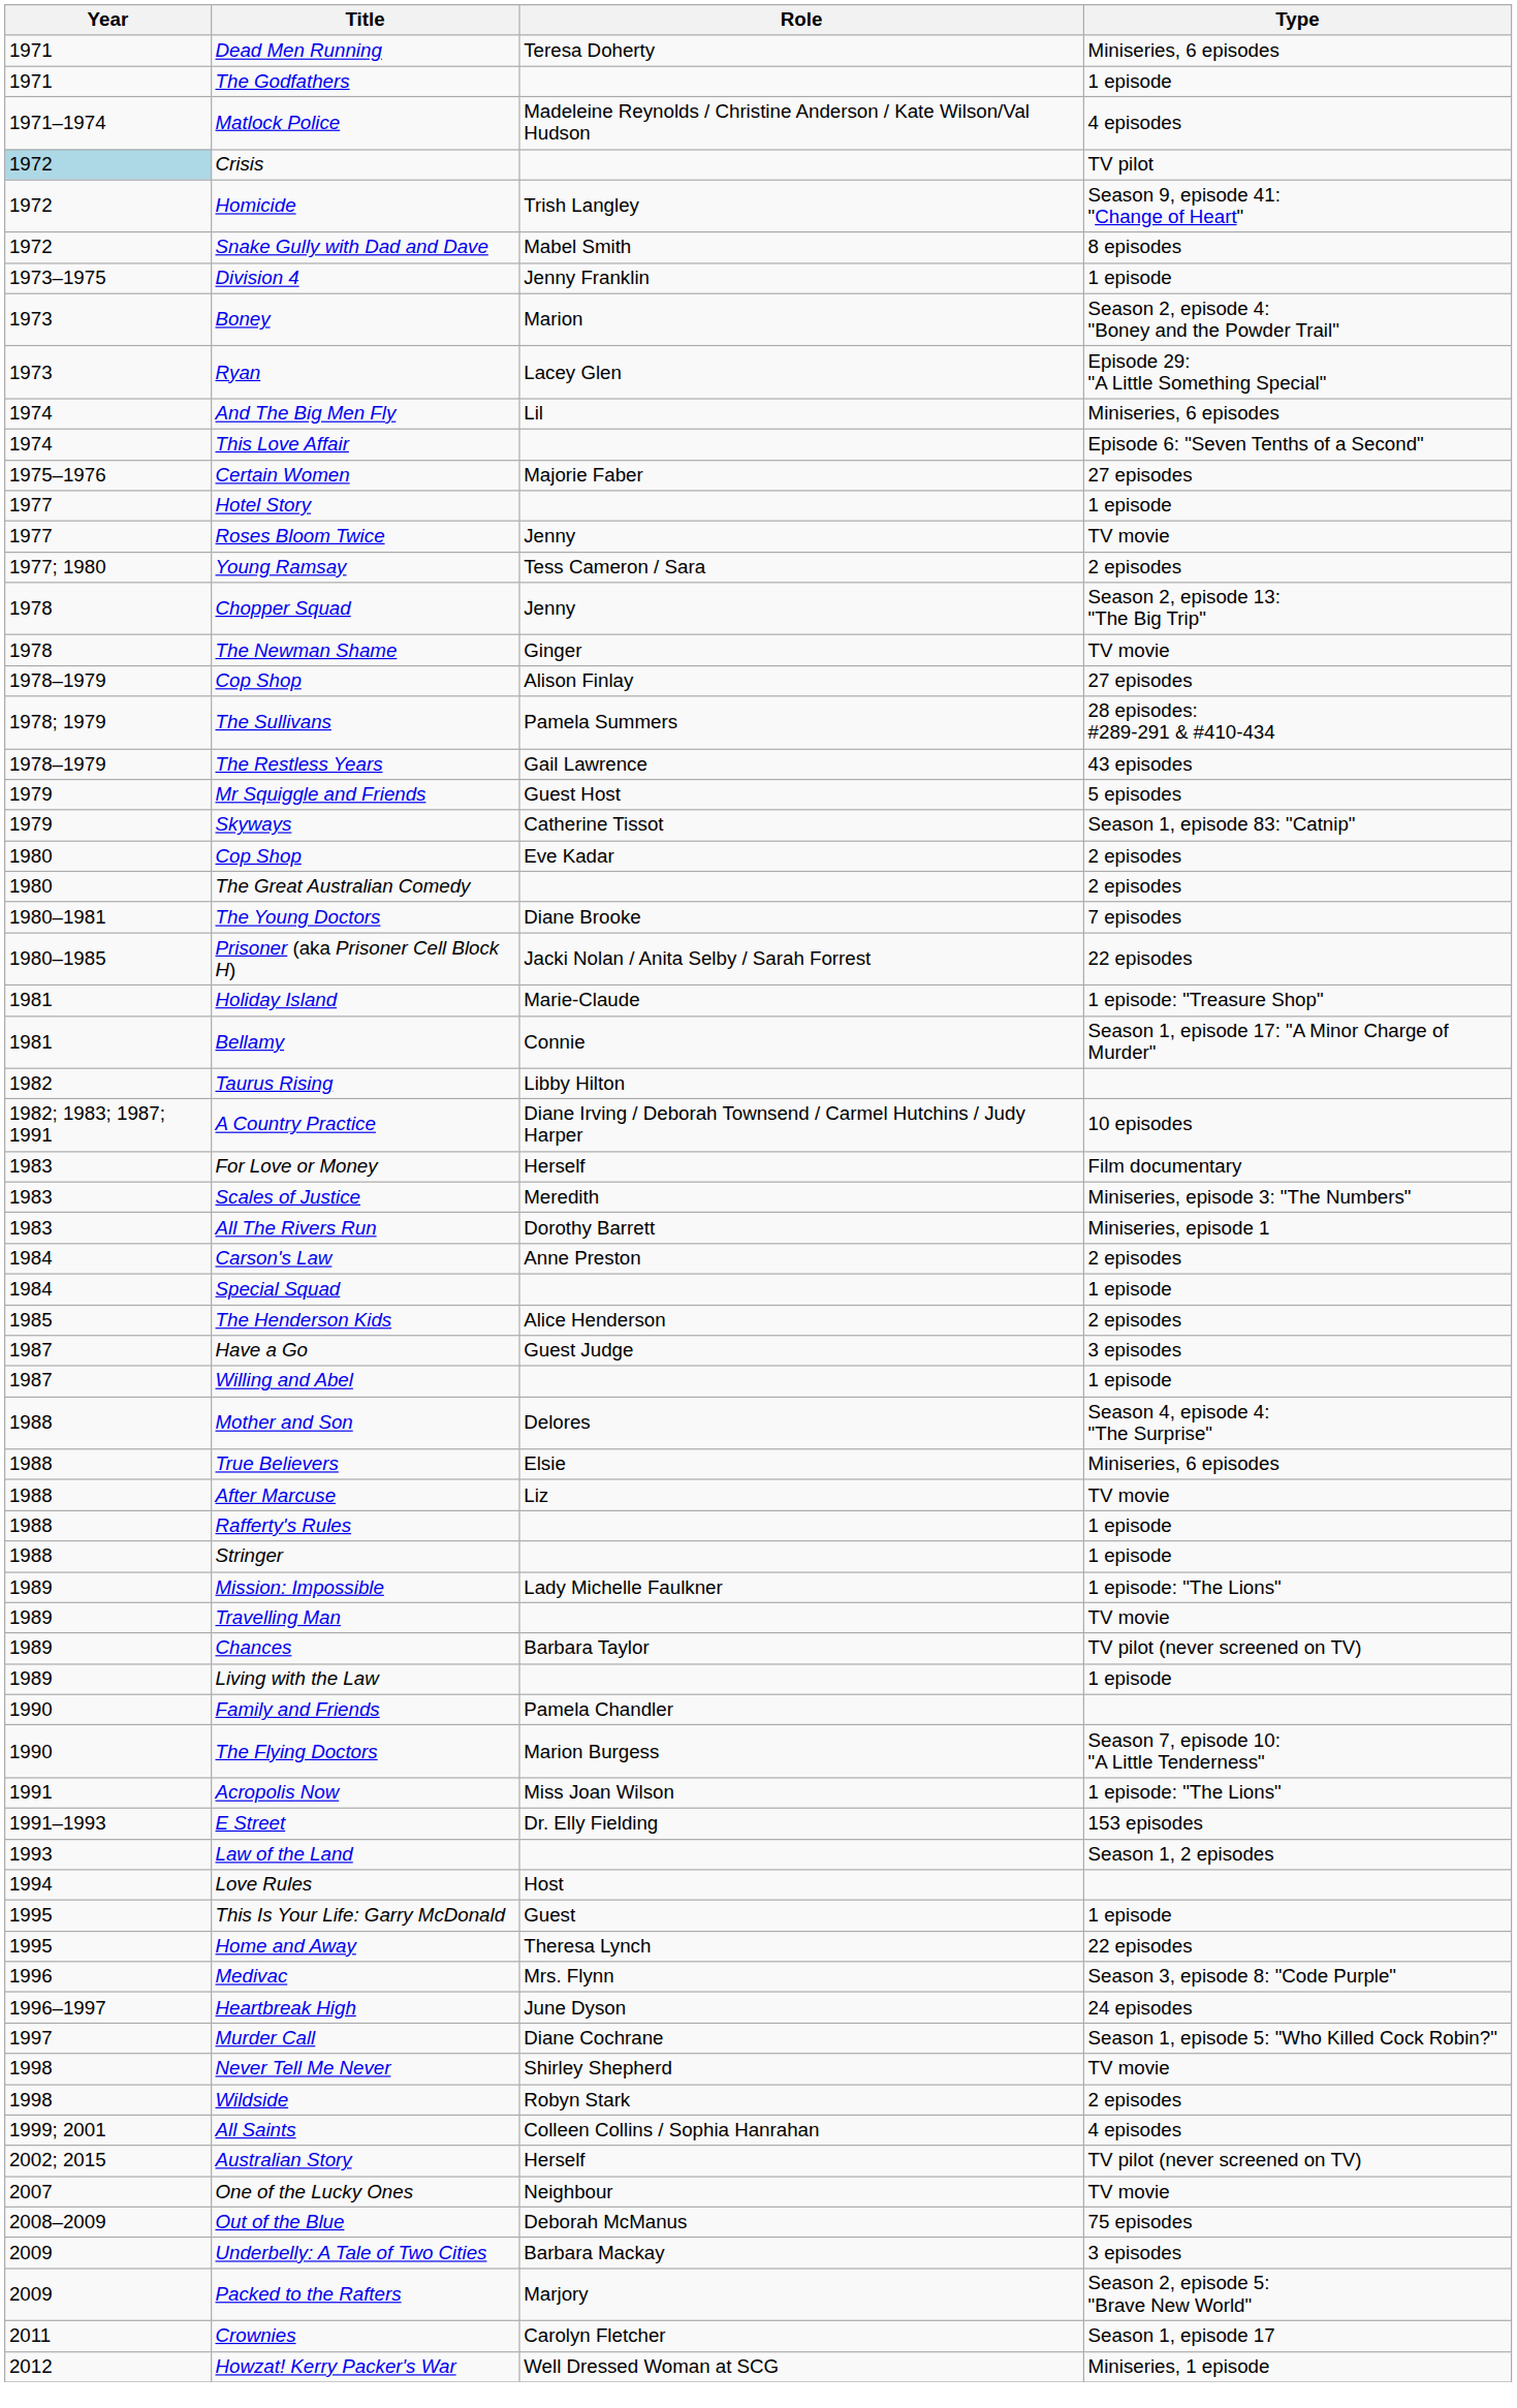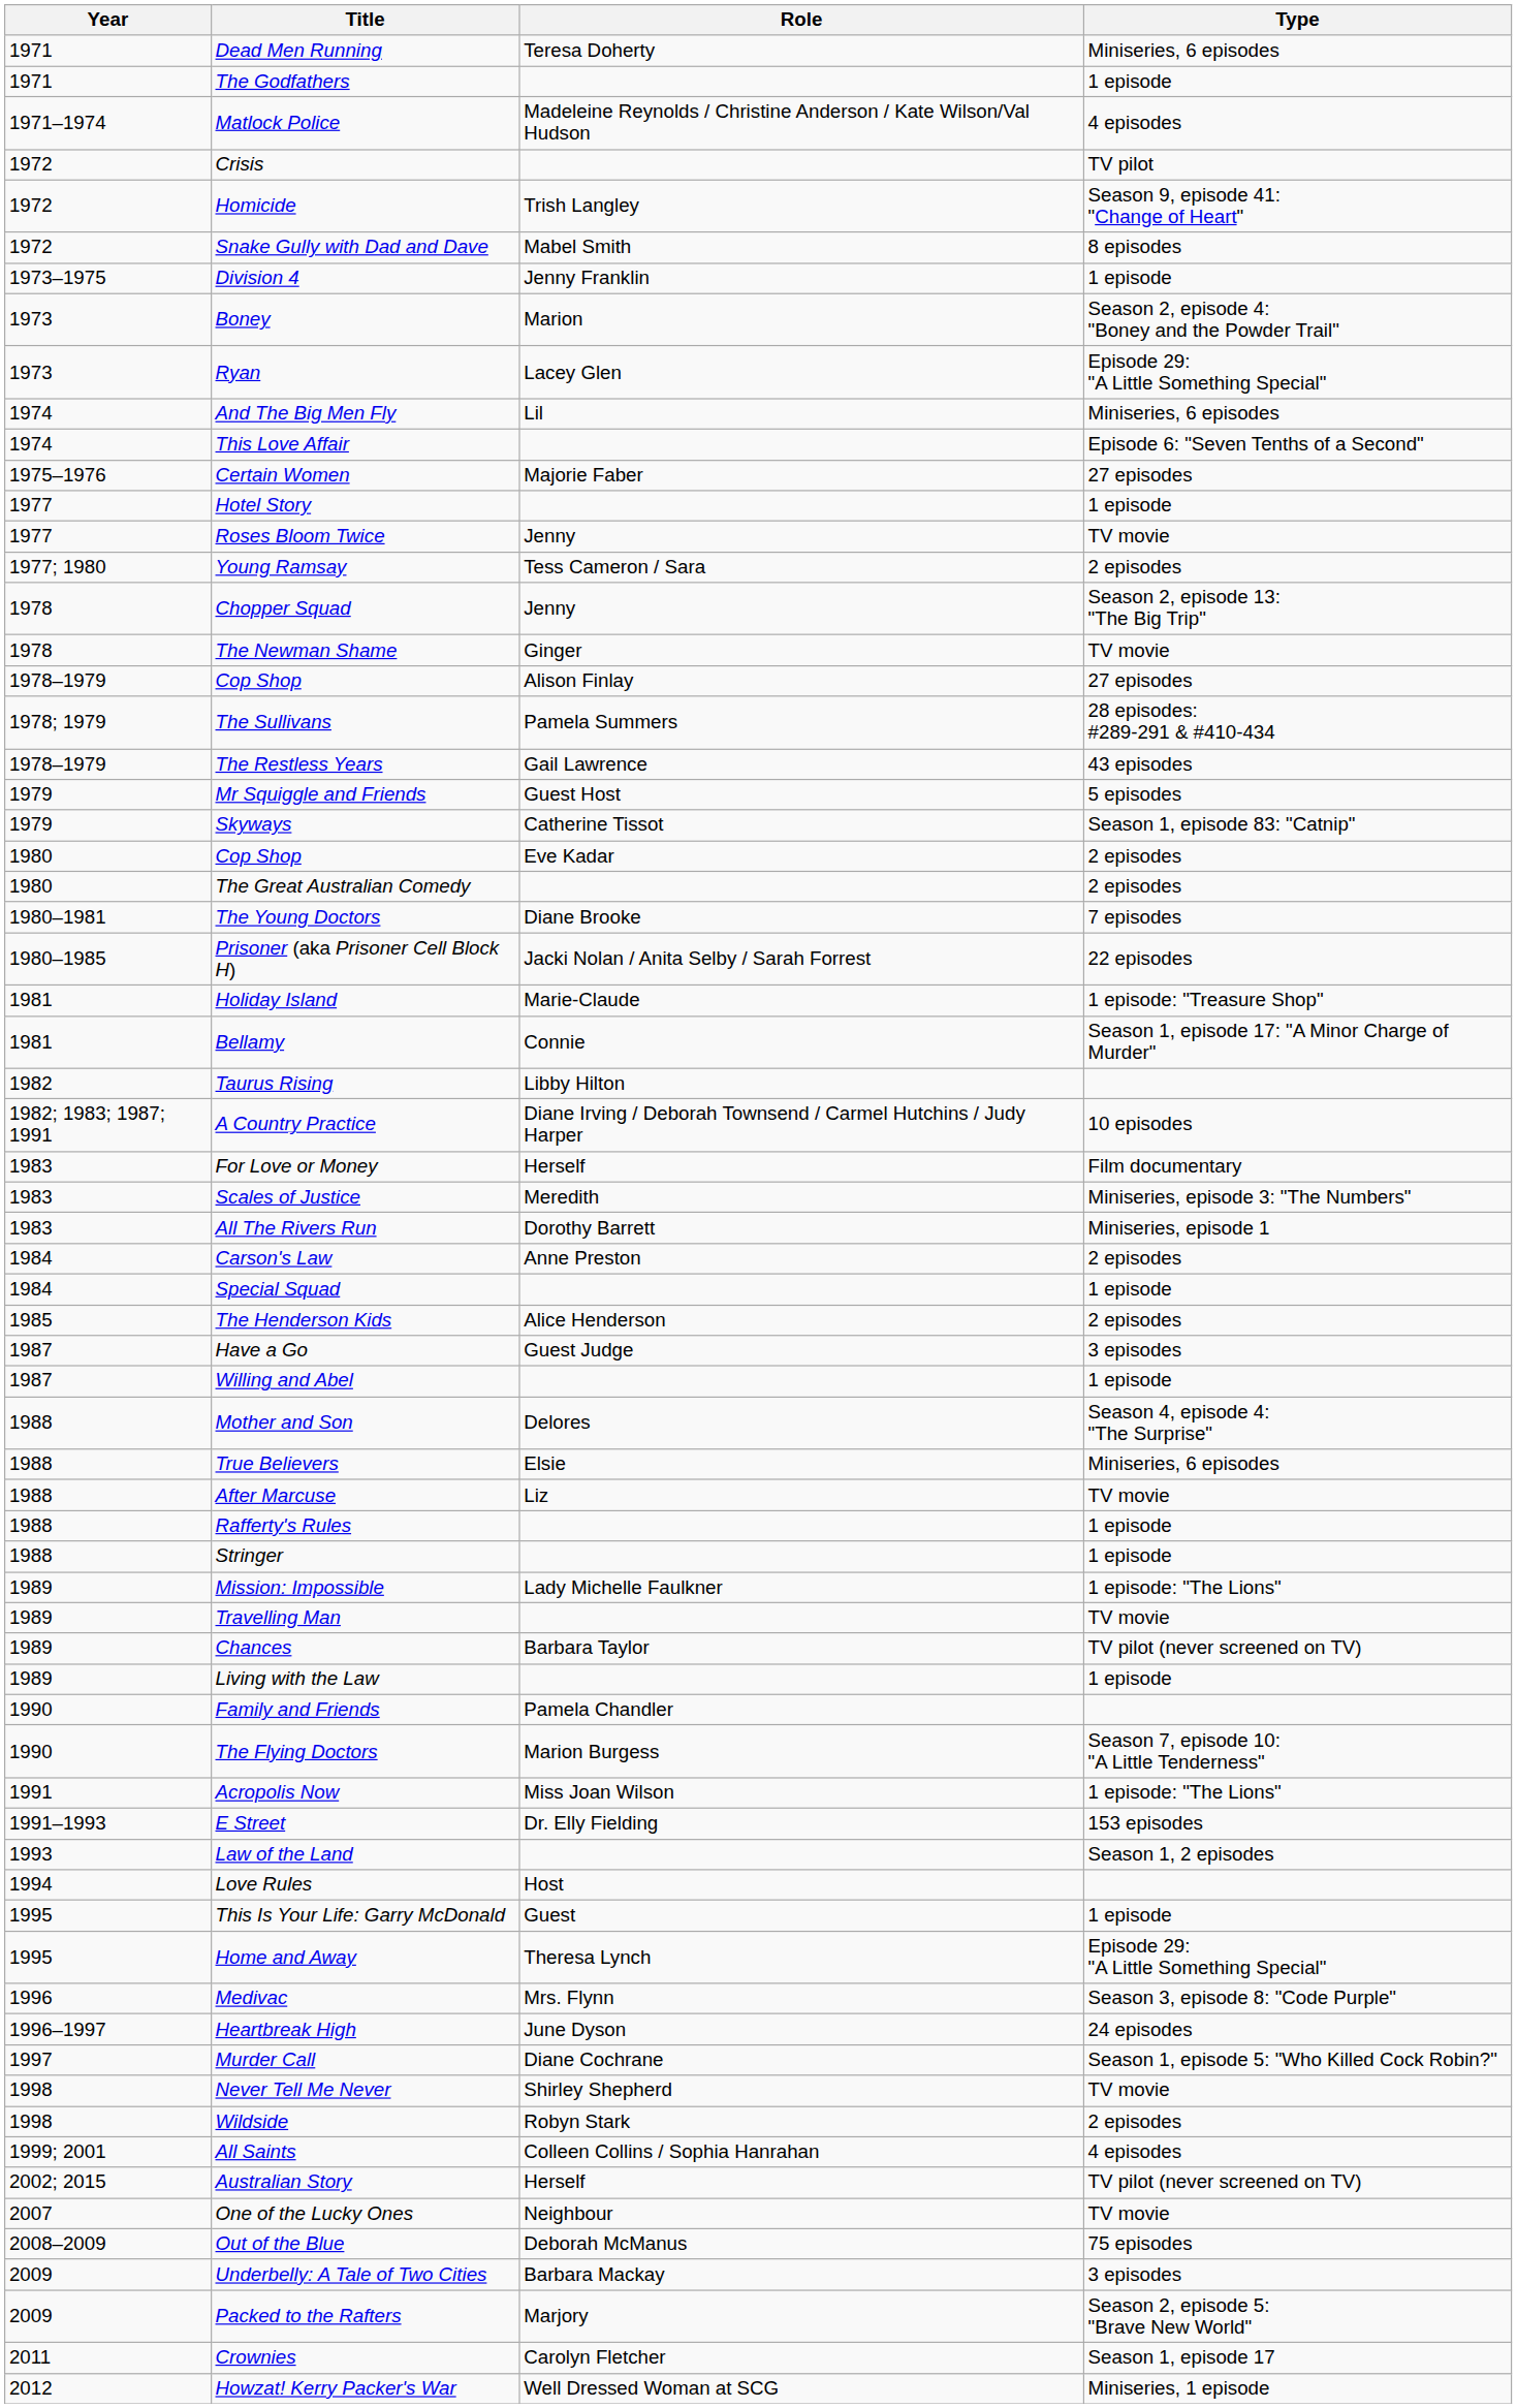 <table class="wikitable">
 <tr>
 <th>Year</th>
 <th>Title</th>
 <th>Role</th>
 <th>Type</th>
 </tr>
 <tr>
 <td>1971</td>
 <td><em><a href='#'>Dead Men Running</a></em></td>
 <td>Teresa Doherty</td>
 <td>Miniseries, 6 episodes</td>
 </tr>
 <tr>
 <td>1971</td>
 <td><em><a href='#'>The Godfathers</a></em></td>
 <td></td>
 <td>1 episode</td>
 </tr>
 <tr>
 <td>1971–1974</td>
 <td><em><a href='#'>Matlock Police</a></em></td>
 <td>Madeleine Reynolds / Christine Anderson / Kate Wilson/Val Hudson</td>
 <td>4 episodes</td>
 </tr>
 <tr>
-<td style="background: lightblue;">1972</td>
+<td>1972</td>
 <td><em>Crisis</em></td>
 <td></td>
 <td>TV pilot</td>
 </tr>
 <tr>
 <td>1972</td>
 <td><em><a href='#'>Homicide</a></em></td>
 <td>Trish Langley</td>
 <td>Season 9, episode 41: <br>"<a href='#'>Change of Heart</a>"</td>
 </tr>
 <tr>
 <td>1972</td>
 <td><em><a href='#'>Snake Gully with Dad and Dave</a></em></td>
 <td>Mabel Smith</td>
 <td>8 episodes</td>
 </tr>
 <tr>
 <td>1973–1975</td>
 <td><em><a href='#'>Division 4</a></em></td>
 <td>Jenny Franklin</td>
 <td>1 episode</td>
 </tr>
 <tr>
 <td>1973</td>
 <td><em><a href='#'>Boney</a></em></td>
 <td>Marion</td>
 <td>Season 2, episode 4: <br>"Boney and the Powder Trail"</td>
 </tr>
 <tr>
 <td>1973</td>
 <td><em><a href='#'>Ryan</a></em></td>
 <td>Lacey Glen</td>
 <td>Episode 29: <br>"A Little Something Special"</td>
 </tr>
 <tr>
 <td>1974</td>
 <td><em><a href='#'>And The Big Men Fly</a></em></td>
 <td>Lil</td>
 <td>Miniseries, 6 episodes</td>
 </tr>
 <tr>
 <td>1974</td>
 <td><em><a href='#'>This Love Affair</a></em></td>
 <td></td>
 <td>Episode 6: "Seven Tenths of a Second"</td>
 </tr>
 <tr>
 <td>1975–1976</td>
 <td><em><a href='#'>Certain Women</a></em></td>
 <td>Majorie Faber</td>
 <td>27 episodes</td>
 </tr>
 <tr>
 <td>1977</td>
 <td><em><a href='#'>Hotel Story</a></em></td>
 <td></td>
 <td>1 episode</td>
 </tr>
 <tr>
 <td>1977</td>
 <td><em><a href='#'>Roses Bloom Twice</a></em></td>
 <td>Jenny</td>
 <td>TV movie</td>
 </tr>
 <tr>
 <td>1977; 1980</td>
 <td><em><a href='#'>Young Ramsay</a></em></td>
 <td>Tess Cameron / Sara</td>
 <td>2 episodes</td>
 </tr>
 <tr>
 <td>1978</td>
 <td><em><a href='#'>Chopper Squad</a></em></td>
 <td>Jenny</td>
 <td>Season 2, episode 13: <br>"The Big Trip"</td>
 </tr>
 <tr>
 <td>1978</td>
 <td><em><a href='#'>The Newman Shame</a></em></td>
 <td>Ginger</td>
 <td>TV movie</td>
 </tr>
 <tr>
 <td>1978–1979</td>
 <td><em><a href='#'>Cop Shop</a></em></td>
 <td>Alison Finlay</td>
 <td>27 episodes</td>
 </tr>
 <tr>
 <td>1978; 1979</td>
 <td><em><a href='#'>The Sullivans</a></em></td>
 <td>Pamela Summers</td>
 <td>28 episodes: <br> #289-291 & #410-434</td>
 </tr>
 <tr>
 <td>1978–1979</td>
 <td><em><a href='#'>The Restless Years</a></em></td>
 <td>Gail Lawrence</td>
 <td>43 episodes</td>
 </tr>
 <tr>
 <td>1979</td>
 <td><em><a href='#'>Mr Squiggle and Friends</a></em></td>
 <td>Guest Host</td>
 <td>5 episodes</td>
 </tr>
 <tr>
 <td>1979</td>
 <td><em><a href='#'>Skyways</a></em></td>
 <td>Catherine Tissot</td>
 <td>Season 1, episode 83: "Catnip"</td>
 </tr>
 <tr>
 <td>1980</td>
 <td><em><a href='#'>Cop Shop</a></em></td>
 <td>Eve Kadar</td>
 <td>2 episodes</td>
 </tr>
 <tr>
 <td>1980</td>
 <td><em>The Great Australian Comedy</em></td>
 <td></td>
 <td>2 episodes</td>
 </tr>
 <tr>
 <td>1980–1981</td>
 <td><em><a href='#'>The Young Doctors</a></em></td>
 <td>Diane Brooke</td>
 <td>7 episodes</td>
 </tr>
 <tr>
 <td>1980–1985</td>
 <td><em><a href='#'>Prisoner</a></em> (aka <em>Prisoner Cell Block H</em>)</td>
 <td>Jacki Nolan / Anita Selby / Sarah Forrest</td>
 <td>22 episodes</td>
 </tr>
 <tr>
 <td>1981</td>
 <td><em><a href='#'>Holiday Island</a></em></td>
 <td>Marie-Claude</td>
 <td>1 episode: "Treasure Shop"</td>
 </tr>
 <tr>
 <td>1981</td>
 <td><em><a href='#'>Bellamy</a></em></td>
 <td>Connie</td>
 <td>Season 1, episode 17: "A Minor Charge of Murder"</td>
 </tr>
 <tr>
 <td>1982</td>
 <td><em><a href='#'>Taurus Rising</a></em></td>
 <td>Libby Hilton</td>
 <td></td>
 </tr>
 <tr>
 <td>1982; 1983; 1987; 1991</td>
 <td><em><a href='#'>A Country Practice</a></em></td>
 <td>Diane Irving / Deborah Townsend / Carmel Hutchins / Judy Harper</td>
 <td>10 episodes</td>
 </tr>
 <tr>
 <td>1983</td>
 <td><em>For Love or Money</em></td>
 <td>Herself</td>
 <td>Film documentary</td>
 </tr>
 <tr>
 <td>1983</td>
 <td><em><a href='#'>Scales of Justice</a></em></td>
 <td>Meredith</td>
 <td>Miniseries, episode 3: "The Numbers"</td>
 </tr>
 <tr>
 <td>1983</td>
 <td><em><a href='#'>All The Rivers Run</a></em></td>
 <td>Dorothy Barrett</td>
 <td>Miniseries, episode 1</td>
 </tr>
 <tr>
 <td>1984</td>
 <td><em><a href='#'>Carson's Law</a></em></td>
 <td>Anne Preston</td>
 <td>2 episodes</td>
 </tr>
 <tr>
 <td>1984</td>
 <td><em><a href='#'>Special Squad</a></em></td>
 <td></td>
 <td>1 episode</td>
 </tr>
 <tr>
 <td>1985</td>
 <td><em><a href='#'>The Henderson Kids</a></em></td>
 <td>Alice Henderson</td>
 <td>2 episodes</td>
 </tr>
 <tr>
 <td>1987</td>
 <td><em>Have a Go</em></td>
 <td>Guest Judge</td>
 <td>3 episodes</td>
 </tr>
 <tr>
 <td>1987</td>
 <td><em><a href='#'>Willing and Abel</a></em></td>
 <td></td>
 <td>1 episode</td>
 </tr>
 <tr>
 <td>1988</td>
 <td><em><a href='#'>Mother and Son</a></em></td>
 <td>Delores</td>
 <td>Season 4, episode 4: <br>"The Surprise"</td>
 </tr>
 <tr>
 <td>1988</td>
 <td><em><a href='#'>True Believers</a></em></td>
 <td>Elsie</td>
 <td>Miniseries, 6 episodes</td>
 </tr>
 <tr>
 <td>1988</td>
 <td><em><a href='#'>After Marcuse</a></em></td>
 <td>Liz</td>
 <td>TV movie</td>
 </tr>
 <tr>
 <td>1988</td>
 <td><em><a href='#'>Rafferty's Rules</a></em></td>
 <td></td>
 <td>1 episode</td>
 </tr>
 <tr>
 <td>1988</td>
 <td><em>Stringer</em></td>
 <td></td>
 <td>1 episode</td>
 </tr>
 <tr>
 <td>1989</td>
 <td><em><a href='#'>Mission: Impossible</a></em></td>
 <td>Lady Michelle Faulkner</td>
 <td>1 episode: "The Lions"</td>
 </tr>
 <tr>
 <td>1989</td>
 <td><em><a href='#'>Travelling Man</a></em></td>
 <td></td>
 <td>TV movie</td>
 </tr>
 <tr>
 <td>1989</td>
 <td><em><a href='#'>Chances</a></em></td>
 <td>Barbara Taylor</td>
 <td>TV pilot (never screened on TV)</td>
 </tr>
 <tr>
 <td>1989</td>
 <td><em>Living with the Law</em></td>
 <td></td>
 <td>1 episode</td>
 </tr>
 <tr>
 <td>1990</td>
 <td><em><a href='#'>Family and Friends</a></em></td>
 <td>Pamela Chandler</td>
 <td></td>
 </tr>
 <tr>
 <td>1990</td>
 <td><em><a href='#'>The Flying Doctors</a></em></td>
 <td>Marion Burgess</td>
 <td>Season 7, episode 10: <br>"A Little Tenderness"</td>
 </tr>
 <tr>
 <td>1991</td>
 <td><em><a href='#'>Acropolis Now</a></em></td>
 <td>Miss Joan Wilson</td>
 <td>1 episode: "The Lions"</td>
 </tr>
 <tr>
 <td>1991–1993</td>
 <td><em><a href='#'>E Street</a></em></td>
 <td>Dr. Elly Fielding</td>
 <td>153 episodes</td>
 </tr>
 <tr>
 <td>1993</td>
 <td><em><a href='#'>Law of the Land</a></em></td>
 <td></td>
 <td>Season 1, 2 episodes</td>
 </tr>
 <tr>
 <td>1994</td>
 <td><em>Love Rules</em></td>
 <td>Host</td>
 <td></td>
 </tr>
 <tr>
 <td>1995</td>
 <td><em>This Is Your Life: Garry McDonald</em></td>
 <td>Guest</td>
 <td>1 episode</td>
 </tr>
 <tr>
 <td>1995</td>
 <td><em><a href='#'>Home and Away</a></em></td>
 <td>Theresa Lynch</td>
-<td>22 episodes</td>
+<td>Episode 29: <br>"A Little Something Special"</td>
 </tr>
 <tr>
 <td>1996</td>
 <td><em><a href='#'>Medivac</a></em></td>
 <td>Mrs. Flynn</td>
 <td>Season 3, episode 8: "Code Purple"</td>
 </tr>
 <tr>
 <td>1996–1997</td>
 <td><em><a href='#'>Heartbreak High</a></em></td>
 <td>June Dyson</td>
 <td>24 episodes</td>
 </tr>
 <tr>
 <td>1997</td>
 <td><em><a href='#'>Murder Call</a></em></td>
 <td>Diane Cochrane</td>
 <td>Season 1, episode 5: "Who Killed Cock Robin?"</td>
 </tr>
 <tr>
 <td>1998</td>
 <td><em><a href='#'>Never Tell Me Never</a></em></td>
 <td>Shirley Shepherd</td>
 <td>TV movie</td>
 </tr>
 <tr>
 <td>1998</td>
 <td><a href='#'><em>Wildside</em></a></td>
 <td>Robyn Stark</td>
 <td>2 episodes</td>
 </tr>
 <tr>
 <td>1999; 2001</td>
 <td><em><a href='#'>All Saints</a></em></td>
 <td>Colleen Collins / Sophia Hanrahan</td>
 <td>4 episodes</td>
 </tr>
 <tr>
 <td>2002; 2015</td>
 <td><em><a href='#'>Australian Story</a></em></td>
 <td>Herself</td>
 <td>TV pilot (never screened on TV)</td>
 </tr>
 <tr>
 <td>2007</td>
 <td><em>One of the Lucky Ones</em></td>
 <td>Neighbour</td>
 <td>TV movie</td>
 </tr>
 <tr>
 <td>2008–2009</td>
 <td><em><a href='#'>Out of the Blue</a></em></td>
 <td>Deborah McManus</td>
 <td>75 episodes</td>
 </tr>
 <tr>
 <td>2009</td>
 <td><em><a href='#'>Underbelly: A Tale of Two Cities</a></em></td>
 <td>Barbara Mackay</td>
 <td>3 episodes</td>
 </tr>
 <tr>
 <td>2009</td>
 <td><em><a href='#'>Packed to the Rafters</a></em></td>
 <td>Marjory</td>
 <td>Season 2, episode 5: <br>"Brave New World"</td>
 </tr>
 <tr>
 <td>2011</td>
 <td><em><a href='#'>Crownies</a></em></td>
 <td>Carolyn Fletcher</td>
 <td>Season 1, episode 17</td>
 </tr>
 <tr>
 <td>2012</td>
 <td><em><a href='#'>Howzat! Kerry Packer's War</a></em></td>
 <td>Well Dressed Woman at SCG</td>
 <td>Miniseries, 1 episode</td>
 </tr>
 </table>
